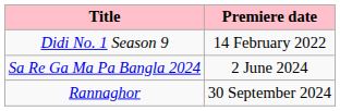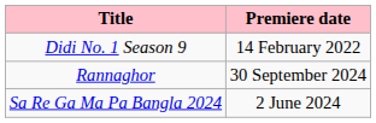 <table class="wikitable sortable" style="border-collapse:collapse; font-size: 100%; text-align:center">
 <tr>
 <th style="background:pink;">Title</th>
 <th style="background:pink;">Premiere date</th>
 </tr>
 <tr>
 <td><em><a href='#'>Didi No. 1</a> Season 9</em></td>
 <td>14 February 2022</td>
 </tr>
 <tr>
+<td><em><a href='#'>Rannaghor</a></em></td>
+<td>30 September 2024</td>
+</tr>
+<tr>
 <td><em><a href='#'>Sa Re Ga Ma Pa Bangla 2024</a></em></td>
 <td>2 June 2024</td>
 </tr>
-<tr>
-<td><em><a href='#'>Rannaghor</a></em></td>
-<td>30 September 2024</td>
-</tr>
 </table>
